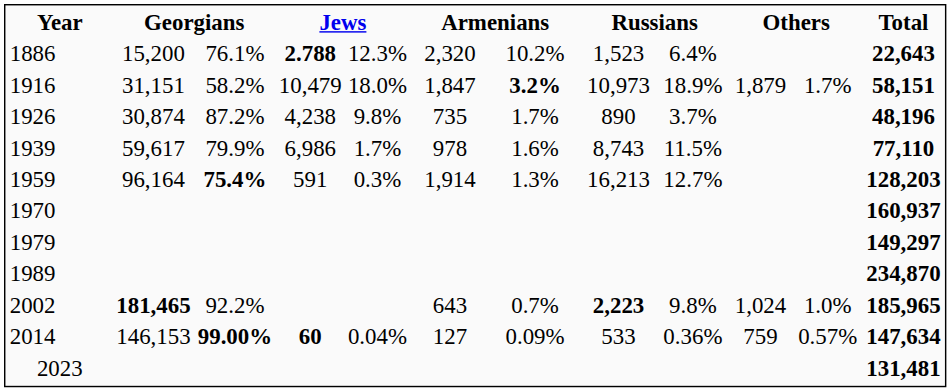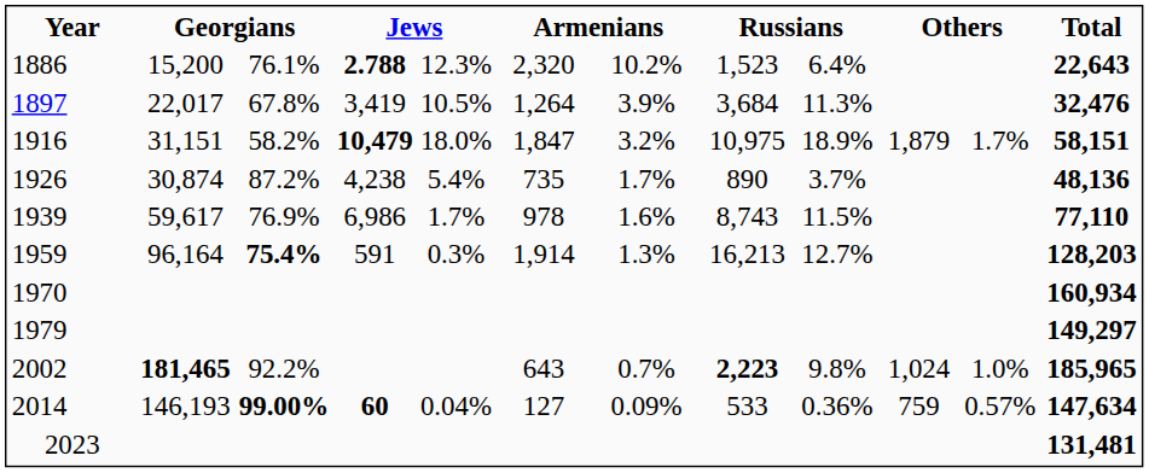 <table style="text-align:center; border:1px solid black; background:#fafafa">
 <tr>
 <th scope="col" style="width:70px;">Year</th>
 <th scope="col" colspan=2 style="width:110px;">Georgians</th>
 <th scope="col" colspan=2 style="width:90px;"><a href='#'>Jews</a></th>
 <th scope="col" colspan=2 style="width:115px;">Armenians</th>
 <th scope="col" colspan=2 style="width:100px;">Russians</th>
 <th scope="col" colspan=2 style="width:90px;">Others</th>
 <th scope="col" style="width:70">Total</th>
 </tr>
 <tr>
 <td style="text-align:left;">1886</td>
 <td>15,200</td>
 <td>76.1%</td>
 <td><strong>2.788</strong></td>
 <td>12.3%</td>
 <td>2,320</td>
 <td>10.2%</td>
 <td>1,523</td>
 <td>6.4%</td>
 <td></td>
 <td></td>
 <td><strong>22,643</strong></td>
 </tr>
 <tr>
+<td style="text-align:left;"><a href='#'>1897</a></td>
+<td>22,017</td>
+<td>67.8%</td>
+<td>3,419</td>
+<td>10.5%</td>
+<td>1,264</td>
+<td>3.9%</td>
+<td>3,684</td>
+<td>11.3%</td>
+<td></td>
+<td></td>
+<td><strong>32,476</strong></td>
+</tr>
+<tr>
 <td style="text-align:left;">1916</td>
 <td>31,151</td>
 <td>58.2%</td>
-<td>10,479</td>
+<td><strong>10,479</strong></td>
 <td>18.0%</td>
 <td>1,847</td>
-<td><strong>3.2%</strong></td>
-<td>10,973</td>
+<td>3.2%</td>
+<td>10,975</td>
 <td>18.9%</td>
 <td>1,879</td>
 <td>1.7%</td>
 <td><strong>58,151</strong></td>
 </tr>
 <tr>
 <td style="text-align:left;">1926</td>
 <td>30,874</td>
 <td>87.2%</td>
 <td>4,238</td>
-<td>9.8%</td>
+<td>5.4%</td>
 <td>735</td>
 <td>1.7%</td>
 <td>890</td>
 <td>3.7%</td>
 <td></td>
 <td></td>
-<td><strong>48,196</strong></td>
+<td><strong>48,136</strong></td>
 </tr>
 <tr>
 <td style="text-align:left;">1939</td>
 <td>59,617</td>
-<td>79.9%</td>
+<td>76.9%</td>
 <td>6,986</td>
 <td>1.7%</td>
 <td>978</td>
 <td>1.6%</td>
 <td>8,743</td>
 <td>11.5%</td>
 <td></td>
 <td></td>
 <td><strong>77,110</strong></td>
 </tr>
 <tr>
 <td style="text-align:left;">1959</td>
 <td>96,164</td>
 <td><strong>75.4%</strong></td>
 <td>591</td>
 <td>0.3%</td>
 <td>1,914</td>
 <td>1.3%</td>
 <td>16,213</td>
 <td>12.7%</td>
 <td></td>
 <td></td>
 <td><strong>128,203</strong></td>
 </tr>
 <tr>
 <td style="text-align:left;">1970</td>
 <td></td>
 <td></td>
 <td></td>
 <td></td>
 <td></td>
 <td></td>
 <td></td>
 <td></td>
 <td></td>
 <td></td>
-<td><strong>160,937</strong></td>
+<td><strong>160,934</strong></td>
 </tr>
 <tr>
 <td style="text-align:left;">1979</td>
 <td></td>
 <td></td>
 <td></td>
 <td></td>
 <td></td>
 <td></td>
 <td></td>
 <td></td>
 <td></td>
 <td></td>
 <td><strong>149,297</strong></td>
-</tr>
-<tr>
-<td style="text-align:left;">1989</td>
-<td></td>
-<td></td>
-<td></td>
-<td></td>
-<td></td>
-<td></td>
-<td></td>
-<td></td>
-<td></td>
-<td></td>
-<td><strong>234,870</strong></td>
 </tr>
 <tr>
 <td style="text-align:left;">2002</td>
 <td><strong>181,465</strong></td>
 <td>92.2%</td>
 <td></td>
 <td></td>
 <td>643</td>
 <td>0.7%</td>
 <td><strong>2,223</strong></td>
 <td>9.8%</td>
 <td>1,024</td>
 <td>1.0%</td>
 <td><strong>185,965</strong></td>
 </tr>
 <tr>
 <td style="text-align:left;">2014</td>
-<td>146,153</td>
+<td>146,193</td>
 <td><strong>99.00%</strong></td>
 <td><strong>60</strong></td>
 <td>0.04%</td>
 <td>127</td>
 <td>0.09%</td>
 <td>533</td>
 <td>0.36%</td>
 <td>759</td>
 <td>0.57%</td>
 <td><strong>147,634</strong></td>
 </tr>
 <tr>
 <td>2023</td>
 <td></td>
 <td></td>
 <td></td>
 <td></td>
 <td></td>
 <td></td>
 <td></td>
 <td></td>
 <td></td>
 <td></td>
 <td><strong>131,481</strong></td>
 </tr>
 </table>
